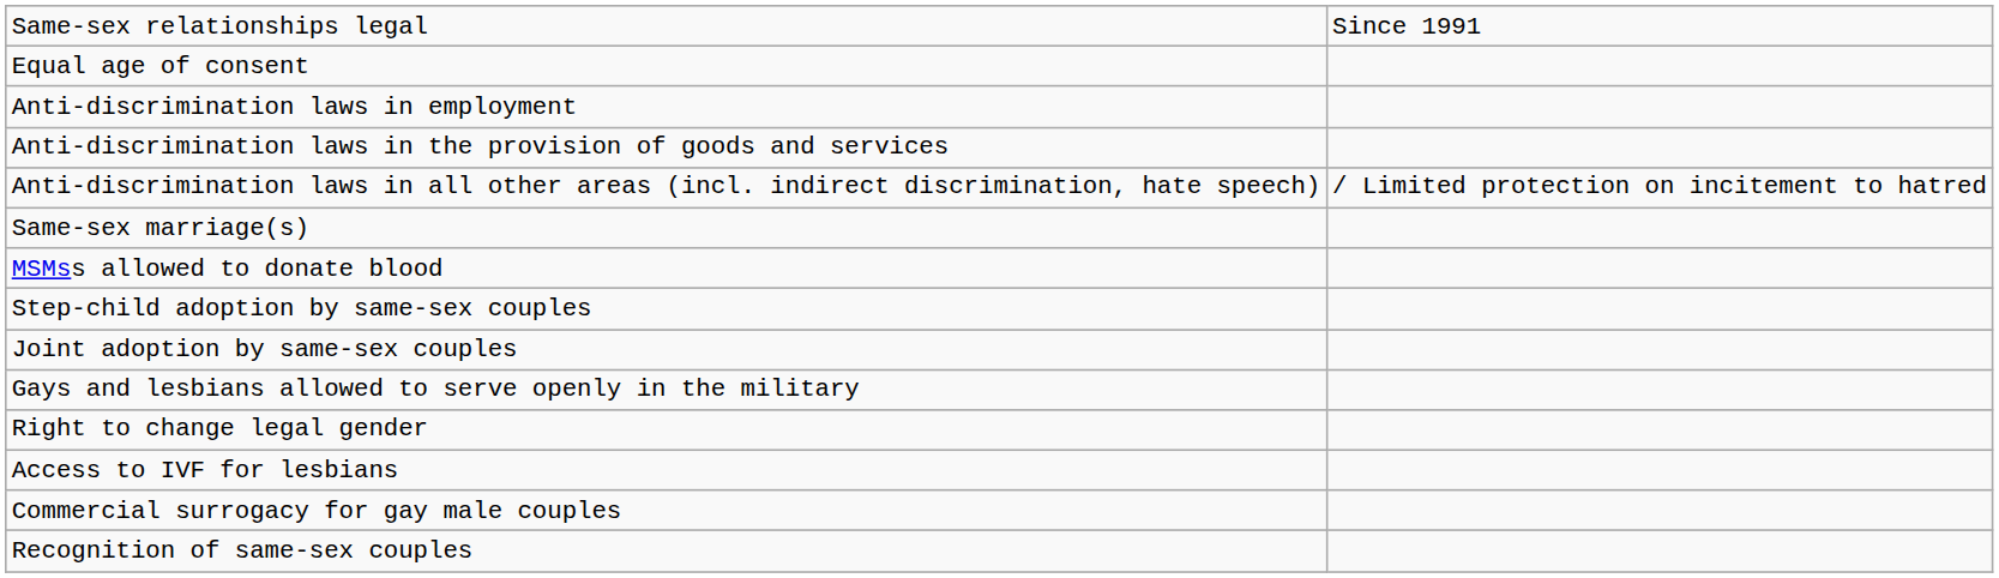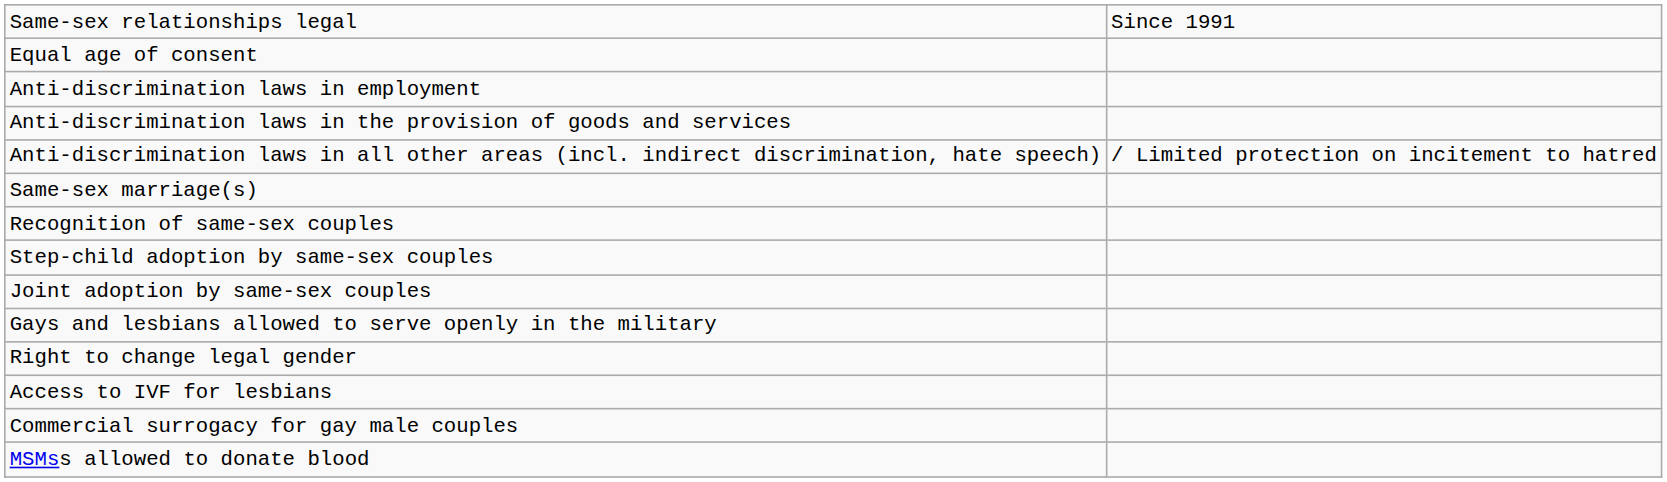 <table class="wikitable">
 <tr>
 <td>Same-sex relationships legal</td>
 <td> Since 1991</td>
 </tr>
 <tr>
 <td>Equal age of consent</td>
 <td></td>
 </tr>
 <tr>
 <td>Anti-discrimination laws in employment</td>
 <td></td>
 </tr>
 <tr>
 <td>Anti-discrimination laws in the provision of goods and services</td>
 <td></td>
 </tr>
 <tr>
 <td>Anti-discrimination laws in all other areas (incl. indirect discrimination, hate speech)</td>
 <td>/ Limited protection on incitement to hatred</td>
 </tr>
 <tr>
 <td>Same-sex marriage(s)</td>
 <td></td>
 </tr>
 <tr>
-<td><a href='#'>MSMs</a>s allowed to donate blood</td>
+<td>Recognition of same-sex couples</td>
 <td></td>
 </tr>
 <tr>
 <td>Step-child adoption by same-sex couples</td>
 <td></td>
 </tr>
 <tr>
 <td>Joint adoption by same-sex couples</td>
 <td></td>
 </tr>
 <tr>
 <td>Gays and lesbians allowed to serve openly in the military</td>
 <td></td>
 </tr>
 <tr>
 <td>Right to change legal gender</td>
 <td></td>
 </tr>
 <tr>
 <td>Access to IVF for lesbians</td>
 <td></td>
 </tr>
 <tr>
 <td>Commercial surrogacy for gay male couples</td>
 <td></td>
 </tr>
 <tr>
-<td>Recognition of same-sex couples</td>
+<td><a href='#'>MSMs</a>s allowed to donate blood</td>
 <td></td>
 </tr>
 </table>
